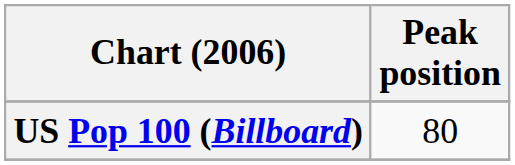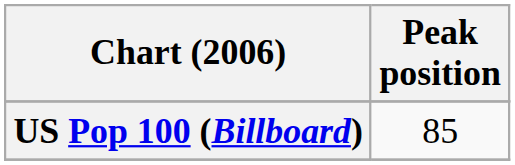 <table class="wikitable sortable plainrowheaders" style="text-align:center;">
 <tr>
 <th scope="col">Chart (2006)</th>
 <th scope="col">Peak<br>position</th>
 </tr>
 <tr>
 </tr>
 <tr>
 </tr>
 <tr>
 <th scope="row">US <a href='#'>Pop 100</a> (<a href='#'><em>Billboard</em></a>)</th>
-<td>80</td>
+<td>85</td>
 </tr>
 <tr>
 </tr>
 </table>
